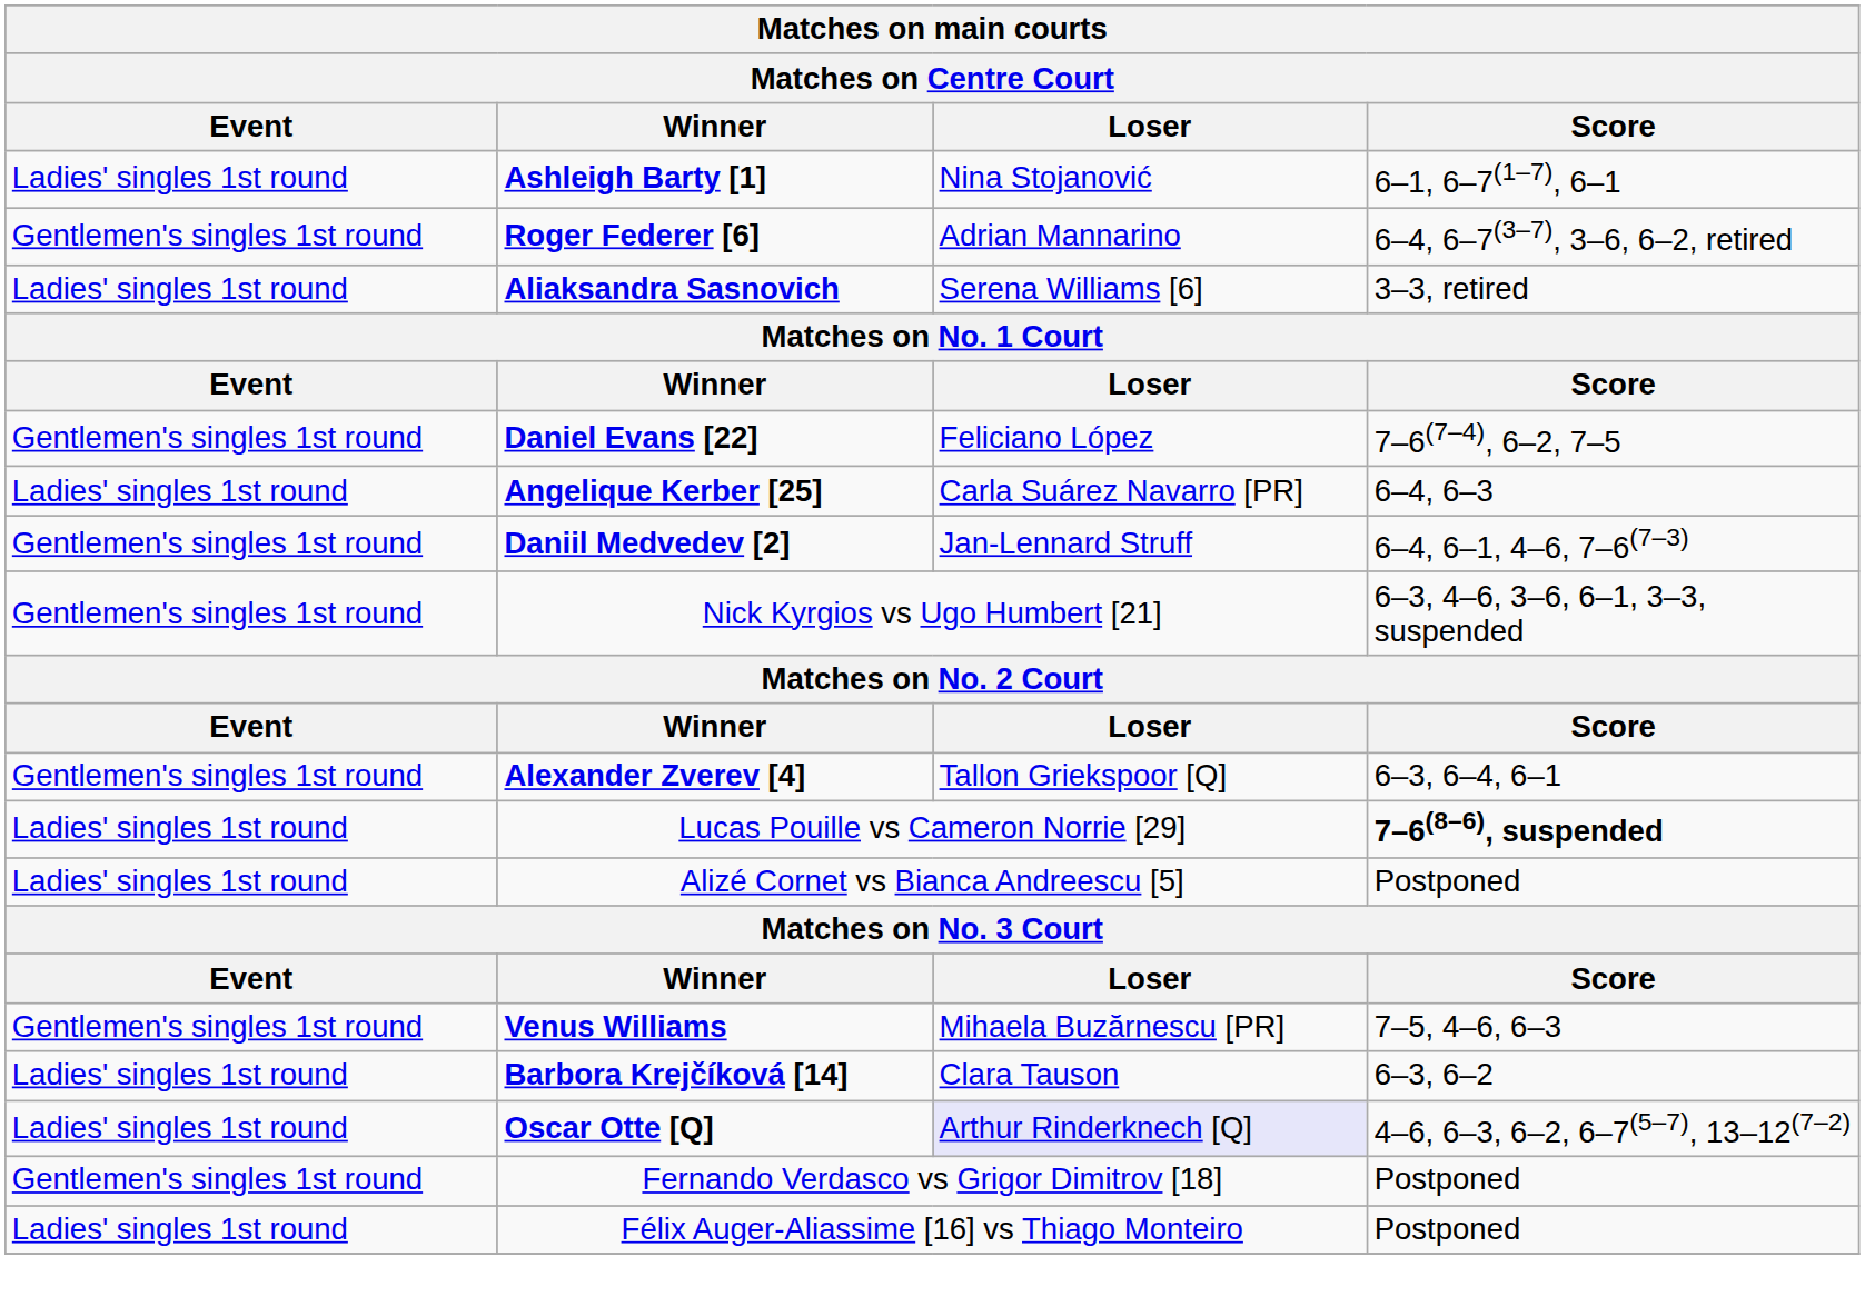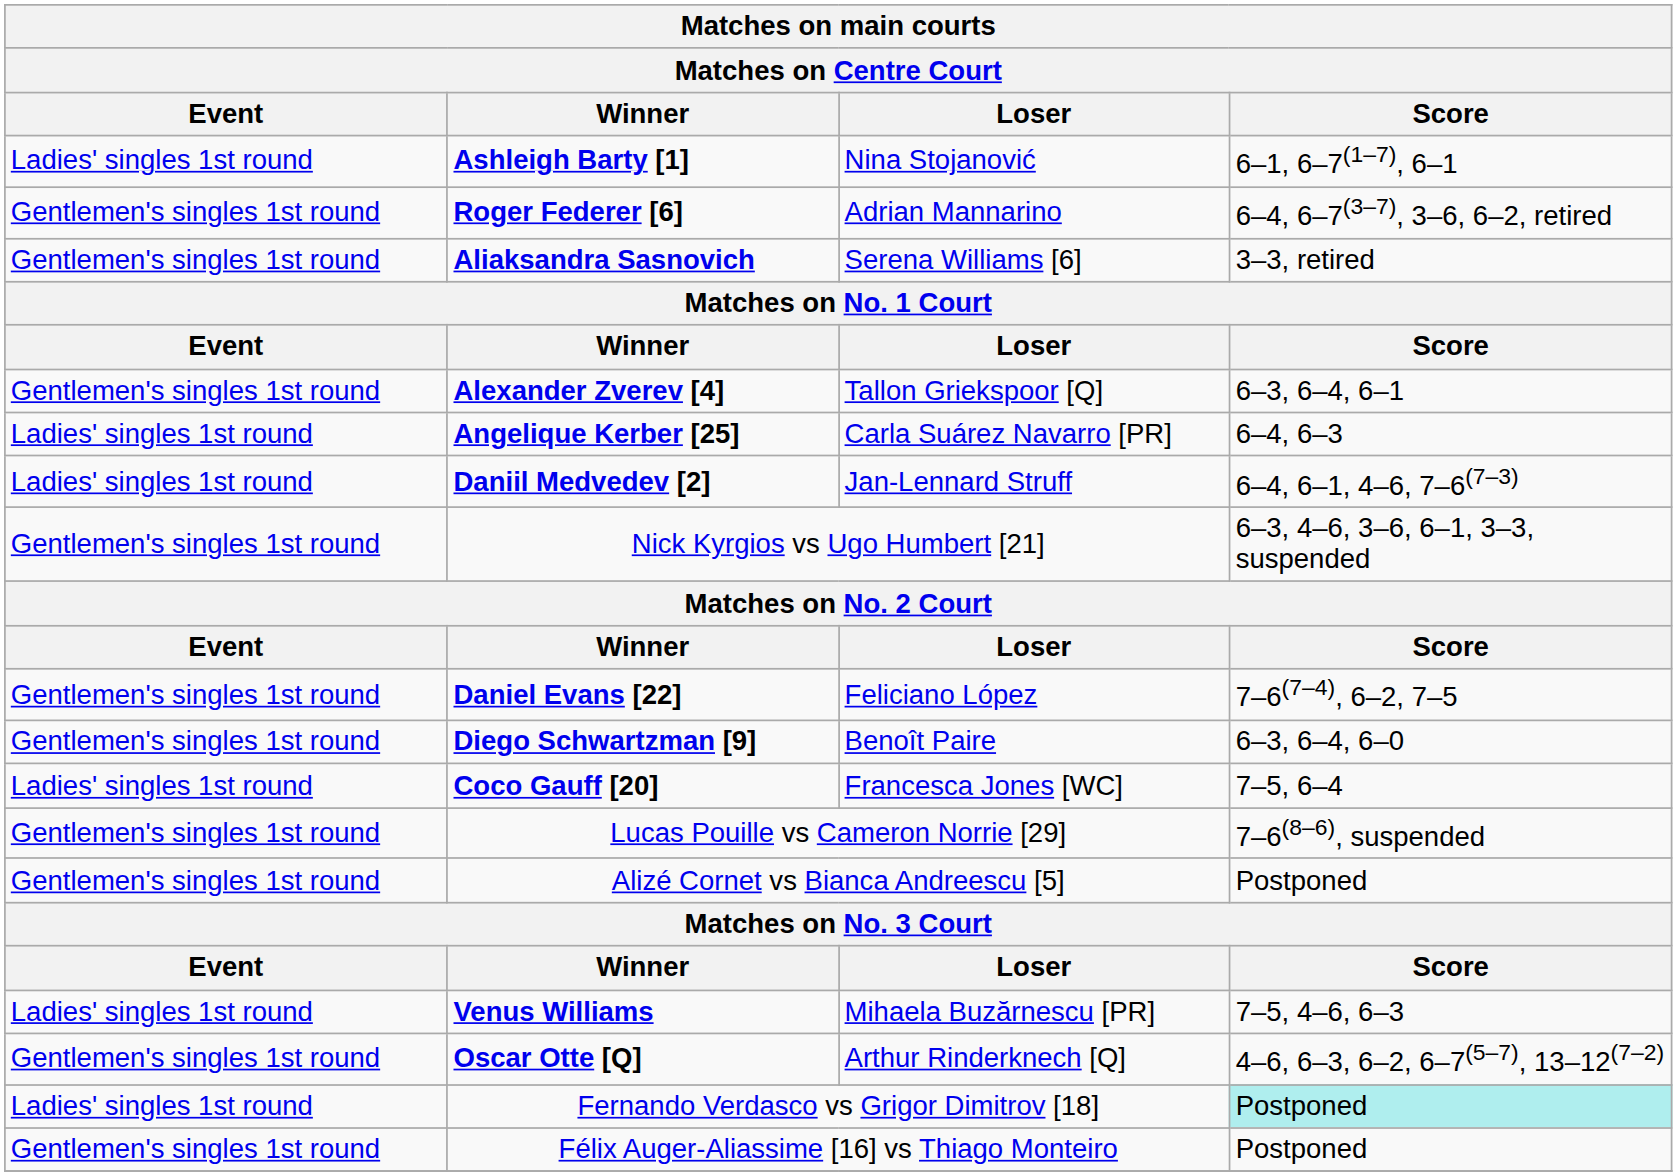 <table class="wikitable collapsible uncollapsed" style="margin:auto;">
 <tr>
 <th colspan="4" style="white-space:nowrap;">Matches on main courts</th>
 </tr>
 <tr>
 <th colspan="4">Matches on <a href='#'>Centre Court</a></th>
 </tr>
 <tr>
 <th width="250">Event</th>
 <th width="220">Winner</th>
 <th width="220">Loser</th>
 <th width="250">Score</th>
 </tr>
 <tr>
 <td><a href='#'>Ladies' singles 1st round</a></td>
 <td><strong> <a href='#'>Ashleigh Barty</a> [1]</strong></td>
 <td> <a href='#'>Nina Stojanović</a></td>
 <td>6–1, 6–7<sup>(1–7)</sup>, 6–1</td>
 </tr>
 <tr>
 <td><a href='#'>Gentlemen's singles 1st round</a></td>
 <td><strong> <a href='#'>Roger Federer</a> [6]</strong></td>
 <td> <a href='#'>Adrian Mannarino</a></td>
 <td>6–4, 6–7<sup>(3–7)</sup>, 3–6, 6–2, retired</td>
 </tr>
 <tr>
-<td><a href='#'>Ladies' singles 1st round</a></td>
+<td><a href='#'>Gentlemen's singles 1st round</a></td>
 <td><strong> <a href='#'>Aliaksandra Sasnovich</a></strong></td>
 <td> <a href='#'>Serena Williams</a> [6]</td>
 <td>3–3, retired</td>
 </tr>
 <tr>
 <th colspan="4">Matches on <a href='#'>No. 1 Court</a></th>
 </tr>
 <tr>
 <th width="220">Event</th>
 <th width="220">Winner</th>
 <th width="220">Loser</th>
 <th width="250">Score</th>
 </tr>
 <tr>
 <td><a href='#'>Gentlemen's singles 1st round</a></td>
-<td><strong> <a href='#'>Daniel Evans</a> [22]</strong></td>
-<td> <a href='#'>Feliciano López</a></td>
-<td>7–6<sup>(7–4)</sup>, 6–2, 7–5</td>
+<td><strong> <a href='#'>Alexander Zverev</a> [4]</strong></td>
+<td> <a href='#'>Tallon Griekspoor</a> [Q]</td>
+<td>6–3, 6–4, 6–1</td>
 </tr>
 <tr>
 <td><a href='#'>Ladies' singles 1st round</a></td>
 <td><strong> <a href='#'>Angelique Kerber</a> [25]</strong></td>
 <td> <a href='#'>Carla Suárez Navarro</a> [PR]</td>
 <td>6–4, 6–3</td>
 </tr>
 <tr>
-<td><a href='#'>Gentlemen's singles 1st round</a></td>
+<td><a href='#'>Ladies' singles 1st round</a></td>
 <td><strong> <a href='#'>Daniil Medvedev</a> [2]</strong></td>
 <td> <a href='#'>Jan-Lennard Struff</a></td>
 <td>6–4, 6–1, 4–6, 7–6<sup>(7–3)</sup></td>
 </tr>
 <tr>
 <td><a href='#'>Gentlemen's singles 1st round</a></td>
 <td colspan="2" align="center"> <a href='#'>Nick Kyrgios</a> vs  <a href='#'>Ugo Humbert</a> [21]</td>
 <td>6–3, 4–6, 3–6, 6–1, 3–3, suspended</td>
 </tr>
 <tr>
 <th colspan="4">Matches on <a href='#'>No. 2 Court</a></th>
 </tr>
 <tr>
 <th width="220">Event</th>
 <th width="220">Winner</th>
 <th width="220">Loser</th>
 <th width="250">Score</th>
 </tr>
 <tr>
 <td><a href='#'>Gentlemen's singles 1st round</a></td>
-<td><strong> <a href='#'>Alexander Zverev</a> [4]</strong></td>
-<td> <a href='#'>Tallon Griekspoor</a> [Q]</td>
-<td>6–3, 6–4, 6–1</td>
+<td><strong> <a href='#'>Daniel Evans</a> [22]</strong></td>
+<td> <a href='#'>Feliciano López</a></td>
+<td>7–6<sup>(7–4)</sup>, 6–2, 7–5</td>
+</tr>
+<tr>
+<td><a href='#'>Gentlemen's singles 1st round</a></td>
+<td><strong> <a href='#'>Diego Schwartzman</a> [9]</strong></td>
+<td> <a href='#'>Benoît Paire</a></td>
+<td>6–3, 6–4, 6–0</td>
 </tr>
 <tr>
 <td><a href='#'>Ladies' singles 1st round</a></td>
-<td colspan="2" align="center"> <a href='#'>Lucas Pouille</a> vs  <a href='#'>Cameron Norrie</a> [29]</td>
-<td><strong>7–6<sup>(8–6)</sup>, suspended</strong></td>
+<td><strong> <a href='#'>Coco Gauff</a> [20]</strong></td>
+<td> <a href='#'>Francesca Jones</a> [WC]</td>
+<td>7–5, 6–4</td>
 </tr>
 <tr>
-<td><a href='#'>Ladies' singles 1st round</a></td>
+<td><a href='#'>Gentlemen's singles 1st round</a></td>
+<td colspan="2" align="center"> <a href='#'>Lucas Pouille</a> vs  <a href='#'>Cameron Norrie</a> [29]</td>
+<td>7–6<sup>(8–6)</sup>, suspended</td>
+</tr>
+<tr>
+<td><a href='#'>Gentlemen's singles 1st round</a></td>
 <td colspan="2" align="center"> <a href='#'>Alizé Cornet</a> vs  <a href='#'>Bianca Andreescu</a> [5]</td>
 <td>Postponed</td>
 </tr>
 <tr>
 <th colspan="4">Matches on <a href='#'>No. 3 Court</a></th>
 </tr>
 <tr>
 <th width="220">Event</th>
 <th width="220">Winner</th>
 <th width="220">Loser</th>
 <th width="250">Score</th>
 </tr>
 <tr>
-<td><a href='#'>Gentlemen's singles 1st round</a></td>
+<td><a href='#'>Ladies' singles 1st round</a></td>
 <td><strong> <a href='#'>Venus Williams</a></strong></td>
 <td> <a href='#'>Mihaela Buzărnescu</a> [PR]</td>
 <td>7–5, 4–6, 6–3</td>
 </tr>
 <tr>
-<td><a href='#'>Ladies' singles 1st round</a></td>
-<td><strong> <a href='#'>Barbora Krejčíková</a> [14]</strong></td>
-<td> <a href='#'>Clara Tauson</a></td>
-<td>6–3, 6–2</td>
+<td><a href='#'>Gentlemen's singles 1st round</a></td>
+<td><strong> <a href='#'>Oscar Otte</a> [Q]</strong></td>
+<td> <a href='#'>Arthur Rinderknech</a> [Q]</td>
+<td>4–6, 6–3, 6–2, 6–7<sup>(5–7)</sup>, 13–12<sup>(7–2)</sup></td>
 </tr>
 <tr>
 <td><a href='#'>Ladies' singles 1st round</a></td>
-<td><strong> <a href='#'>Oscar Otte</a> [Q]</strong></td>
-<td style="background: lavender;"> <a href='#'>Arthur Rinderknech</a> [Q]</td>
-<td>4–6, 6–3, 6–2, 6–7<sup>(5–7)</sup>, 13–12<sup>(7–2)</sup></td>
+<td colspan="2" align="center"> <a href='#'>Fernando Verdasco</a> vs  <a href='#'>Grigor Dimitrov</a> [18]</td>
+<td style="background: paleturquoise;">Postponed</td>
 </tr>
 <tr>
 <td><a href='#'>Gentlemen's singles 1st round</a></td>
-<td colspan="2" align="center"> <a href='#'>Fernando Verdasco</a> vs  <a href='#'>Grigor Dimitrov</a> [18]</td>
-<td>Postponed</td>
-</tr>
-<tr>
-<td><a href='#'>Ladies' singles 1st round</a></td>
 <td colspan="2" align="center"> <a href='#'>Félix Auger-Aliassime</a> [16] vs  <a href='#'>Thiago Monteiro</a></td>
 <td>Postponed</td>
 </tr>
 <tr>
 </tr>
 </table>
